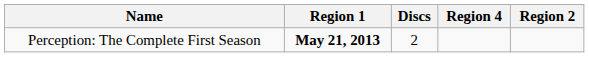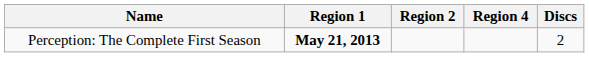 <table class="wikitable" style="width:100%;">
 <tr>
 <th>Name</th>
 <th>Region 1</th>
+<th>Region 2</th>
+<th>Region 4</th>
 <th>Discs</th>
-<th>Region 4</th>
-<th>Region 2</th>
 </tr>
 <tr style="text-align:center;">
 <td>Perception: The Complete First Season</td>
 <td><strong>May 21, 2013</strong></td>
-<td>2</td>
 <td></td>
 <td></td>
+<td>2</td>
 </tr>
 </table>
